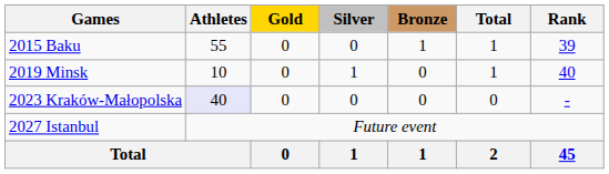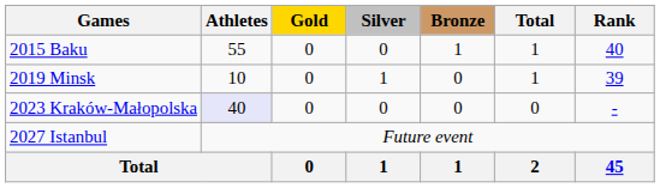 <table class="wikitable" style="text-align:center; font-size:90%;">
 <tr>
 <th>Games</th>
 <th>Athletes</th>
 <td style="background:gold; width:3.7em; font-weight:bold;">Gold</td>
 <td style="background:silver; width:3.7em; font-weight:bold;">Silver</td>
 <td style="background:#cc9966; width:3.7em; font-weight:bold;">Bronze</td>
 <th style="width:4em; font-weight:bold;">Total</th>
 <th style="width:4em; font-weight:bold;">Rank</th>
 </tr>
 <tr>
 <td align=left> <a href='#'>2015 Baku</a></td>
 <td>55</td>
 <td>0</td>
 <td>0</td>
 <td>1</td>
 <td>1</td>
-<td><a href='#'>39</a></td>
+<td><a href='#'>40</a></td>
 </tr>
 <tr>
 <td align=left> <a href='#'>2019 Minsk</a></td>
 <td>10</td>
 <td>0</td>
 <td>1</td>
 <td>0</td>
 <td>1</td>
-<td><a href='#'>40</a></td>
+<td><a href='#'>39</a></td>
 </tr>
 <tr>
 <td align=left> <a href='#'>2023 Kraków-Małopolska</a></td>
 <td style="background: lavender;">40</td>
 <td>0</td>
 <td>0</td>
 <td>0</td>
 <td>0</td>
 <td><a href='#'>-</a></td>
 </tr>
 <tr>
 <td align=left> <a href='#'>2027 Istanbul</a></td>
 <td colspan=6><em>Future event</em></td>
 </tr>
 <tr>
 <th colspan=2>Total</th>
 <th>0</th>
 <th>1</th>
 <th>1</th>
 <th>2</th>
 <th><a href='#'>45</a></th>
 </tr>
 </table>
